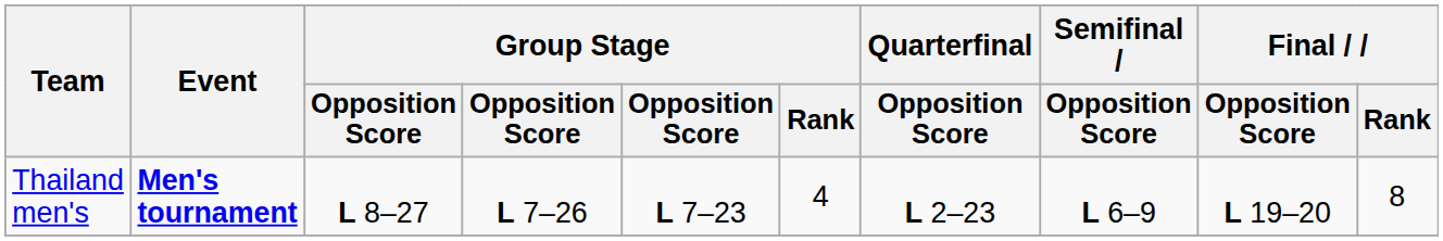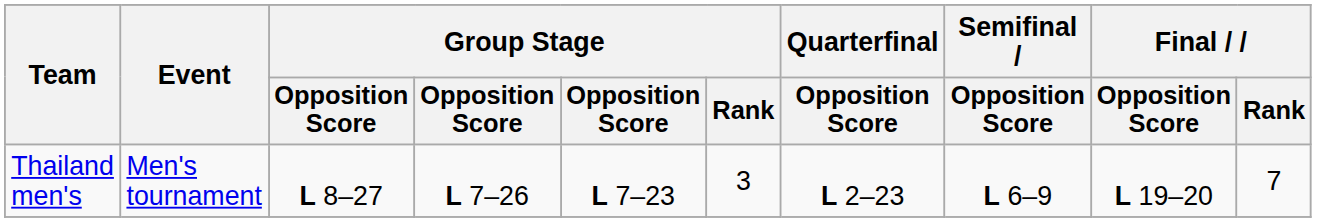 <table class=wikitable style=font-size:90%;text-align:center>
 <tr>
 <th rowspan=2>Team</th>
 <th rowspan=2>Event</th>
 <th colspan=4>Group Stage</th>
 <th>Quarterfinal</th>
 <th>Semifinal / </th>
 <th colspan=2>Final /  / </th>
 </tr>
 <tr style="font-size:95%">
 <th>Opposition<br>Score</th>
 <th>Opposition<br>Score</th>
 <th>Opposition<br>Score</th>
 <th>Rank</th>
 <th>Opposition<br>Score</th>
 <th>Opposition<br>Score</th>
 <th>Opposition<br>Score</th>
 <th>Rank</th>
 </tr>
 <tr>
 <td align=left><a href='#'>Thailand men's</a></td>
-<td align=left><strong><a href='#'>Men's tournament</a></strong></td>
+<td align=left><a href='#'>Men's tournament</a></td>
 <td><br><strong>L</strong> 8–27</td>
 <td><br><strong>L</strong> 7–26</td>
 <td><br><strong>L</strong> 7–23</td>
-<td>4 <strong></strong></td>
+<td>3 <strong></strong></td>
 <td><br><strong>L</strong> 2–23</td>
 <td><br><strong>L</strong> 6–9</td>
 <td><br><strong>L</strong> 19–20</td>
-<td>8</td>
+<td>7</td>
 </tr>
 </table>
